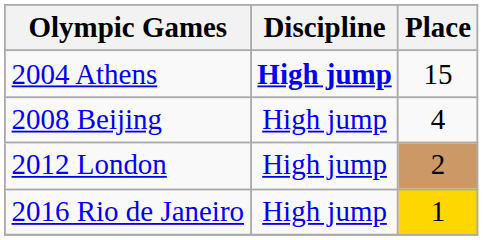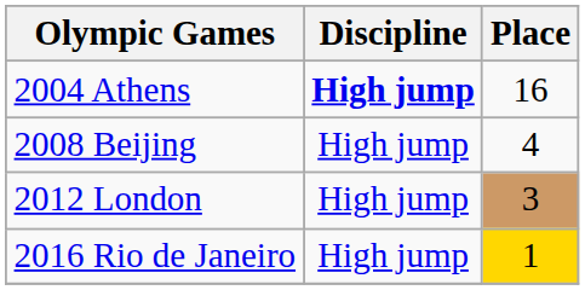 <table class="wikitable">
 <tr>
 <th>Olympic Games</th>
 <th>Discipline</th>
 <th>Place</th>
 </tr>
 <tr>
 <td> <a href='#'>2004 Athens</a></td>
 <td align=center><strong><a href='#'>High jump</a></strong></td>
-<td align=center>15</td>
+<td align=center>16</td>
 </tr>
 <tr>
 <td> <a href='#'>2008 Beijing</a></td>
 <td align=center><a href='#'>High jump</a></td>
 <td align=center>4</td>
 </tr>
 <tr>
 <td> <a href='#'>2012 London</a></td>
 <td align=center><a href='#'>High jump</a></td>
-<td align=center bgcolor=cc9966>2</td>
+<td align=center bgcolor=cc9966>3</td>
 </tr>
 <tr>
 <td> <a href='#'>2016 Rio de Janeiro</a></td>
 <td align=center><a href='#'>High jump</a></td>
 <td align=center bgcolor=gold>1</td>
 </tr>
 <tr>
 </tr>
 </table>
